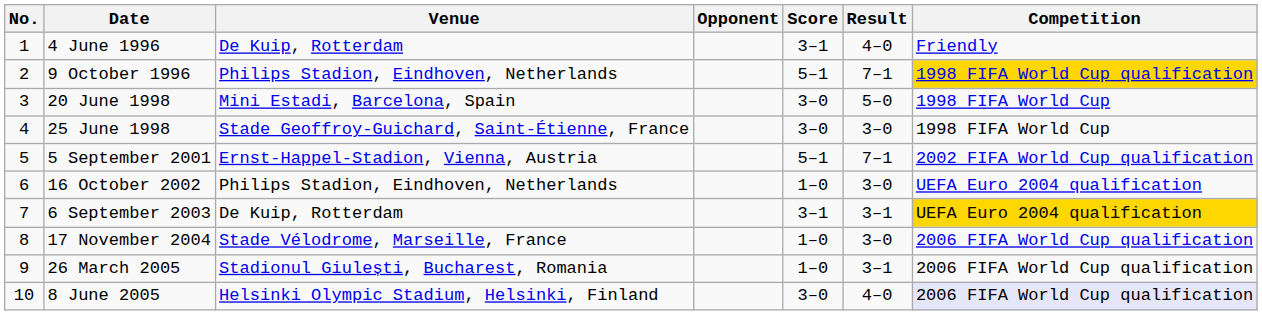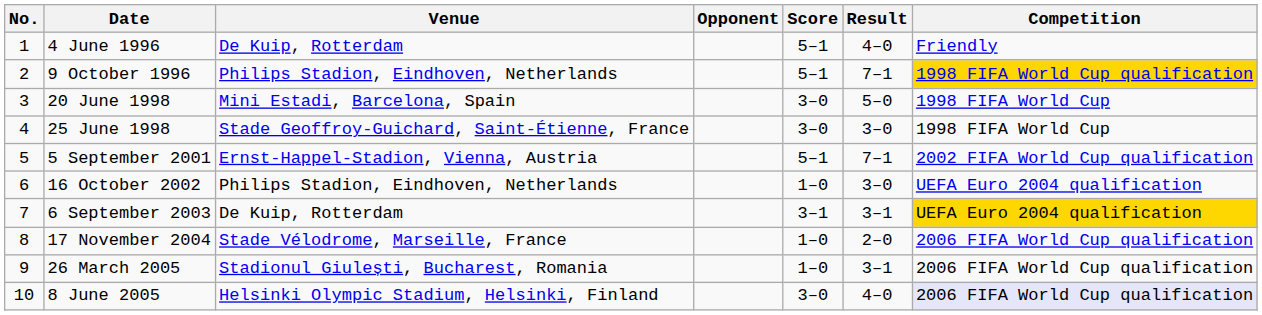 <table class="wikitable sortable">
 <tr>
 <th scope="col">No.</th>
 <th scope="col">Date</th>
 <th scope="col">Venue</th>
 <th scope="col">Opponent</th>
 <th scope="col">Score</th>
 <th scope="col">Result</th>
 <th scope="col">Competition</th>
 </tr>
 <tr>
 <td style="text-align:center">1</td>
 <td>4 June 1996</td>
 <td><a href='#'>De Kuip</a>, <a href='#'>Rotterdam</a></td>
 <td></td>
-<td style="text-align:center">3–1</td>
+<td style="text-align:center">5–1</td>
 <td style="text-align:center">4–0</td>
 <td><a href='#'>Friendly</a></td>
 </tr>
 <tr>
 <td style="text-align:center">2</td>
 <td>9 October 1996</td>
 <td><a href='#'>Philips Stadion</a>, <a href='#'>Eindhoven</a>, Netherlands</td>
 <td></td>
 <td style="text-align:center">5–1</td>
 <td style="text-align:center">7–1</td>
 <td style="background: gold;"><a href='#'>1998 FIFA World Cup qualification</a></td>
 </tr>
 <tr>
 <td style="text-align:center">3</td>
 <td>20 June 1998</td>
 <td><a href='#'>Mini Estadi</a>, <a href='#'>Barcelona</a>, Spain</td>
 <td></td>
 <td style="text-align:center">3–0</td>
 <td style="text-align:center">5–0</td>
 <td><a href='#'>1998 FIFA World Cup</a></td>
 </tr>
 <tr>
 <td style="text-align:center">4</td>
 <td>25 June 1998</td>
 <td><a href='#'>Stade Geoffroy-Guichard</a>, <a href='#'>Saint-Étienne</a>, France</td>
 <td></td>
 <td style="text-align:center">3–0</td>
 <td style="text-align:center">3–0</td>
 <td>1998 FIFA World Cup</td>
 </tr>
 <tr>
 <td style="text-align:center">5</td>
 <td>5 September 2001</td>
 <td><a href='#'>Ernst-Happel-Stadion</a>, <a href='#'>Vienna</a>, Austria</td>
 <td></td>
 <td style="text-align:center">5–1</td>
 <td style="text-align:center">7–1</td>
 <td><a href='#'>2002 FIFA World Cup qualification</a></td>
 </tr>
 <tr>
 <td style="text-align:center">6</td>
 <td>16 October 2002</td>
 <td>Philips Stadion, Eindhoven, Netherlands</td>
 <td></td>
 <td style="text-align:center">1–0</td>
 <td style="text-align:center">3–0</td>
 <td><a href='#'>UEFA Euro 2004 qualification</a></td>
 </tr>
 <tr>
 <td style="text-align:center">7</td>
 <td>6 September 2003</td>
 <td>De Kuip, Rotterdam</td>
 <td></td>
 <td style="text-align:center">3–1</td>
 <td style="text-align:center">3–1</td>
 <td style="background: gold;">UEFA Euro 2004 qualification</td>
 </tr>
 <tr>
 <td style="text-align:center">8</td>
 <td>17 November 2004</td>
 <td><a href='#'>Stade Vélodrome</a>, <a href='#'>Marseille</a>, France</td>
 <td></td>
 <td style="text-align:center">1–0</td>
-<td style="text-align:center">3–0</td>
+<td style="text-align:center">2–0</td>
 <td><a href='#'>2006 FIFA World Cup qualification</a></td>
 </tr>
 <tr>
 <td style="text-align:center">9</td>
 <td>26 March 2005</td>
 <td><a href='#'>Stadionul Giulești</a>, <a href='#'>Bucharest</a>, Romania</td>
 <td></td>
 <td style="text-align:center">1–0</td>
 <td style="text-align:center">3–1</td>
 <td>2006 FIFA World Cup qualification</td>
 </tr>
 <tr>
 <td style="text-align:center">10</td>
 <td>8 June 2005</td>
 <td><a href='#'>Helsinki Olympic Stadium</a>, <a href='#'>Helsinki</a>, Finland</td>
 <td></td>
 <td style="text-align:center">3–0</td>
 <td style="text-align:center">4–0</td>
 <td style="background: lavender;">2006 FIFA World Cup qualification</td>
 </tr>
 </table>
